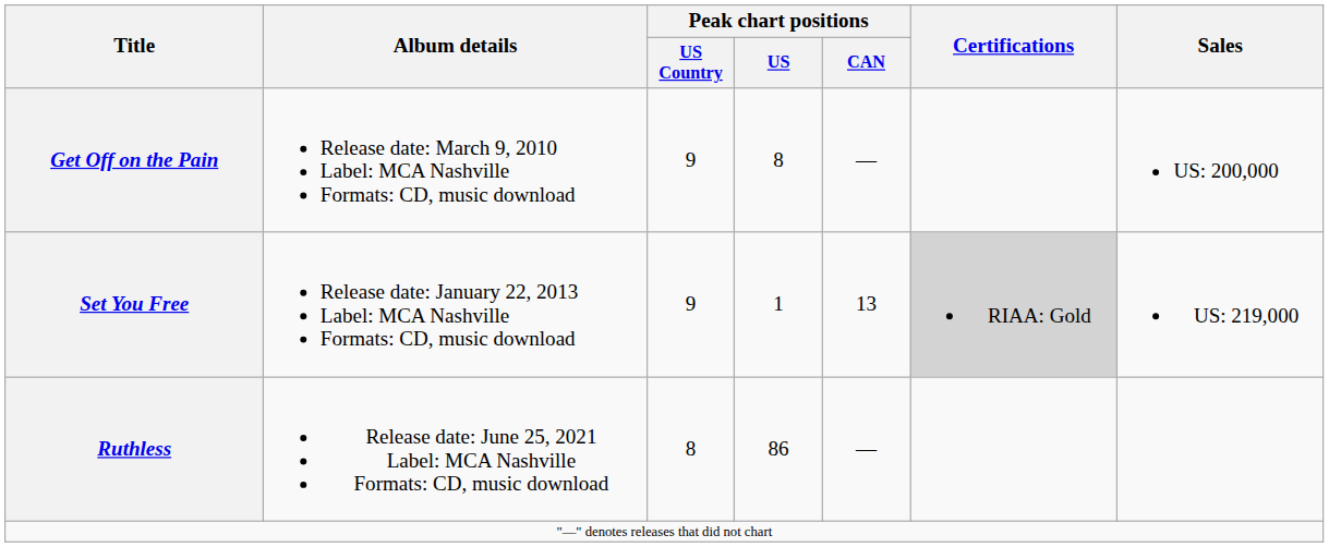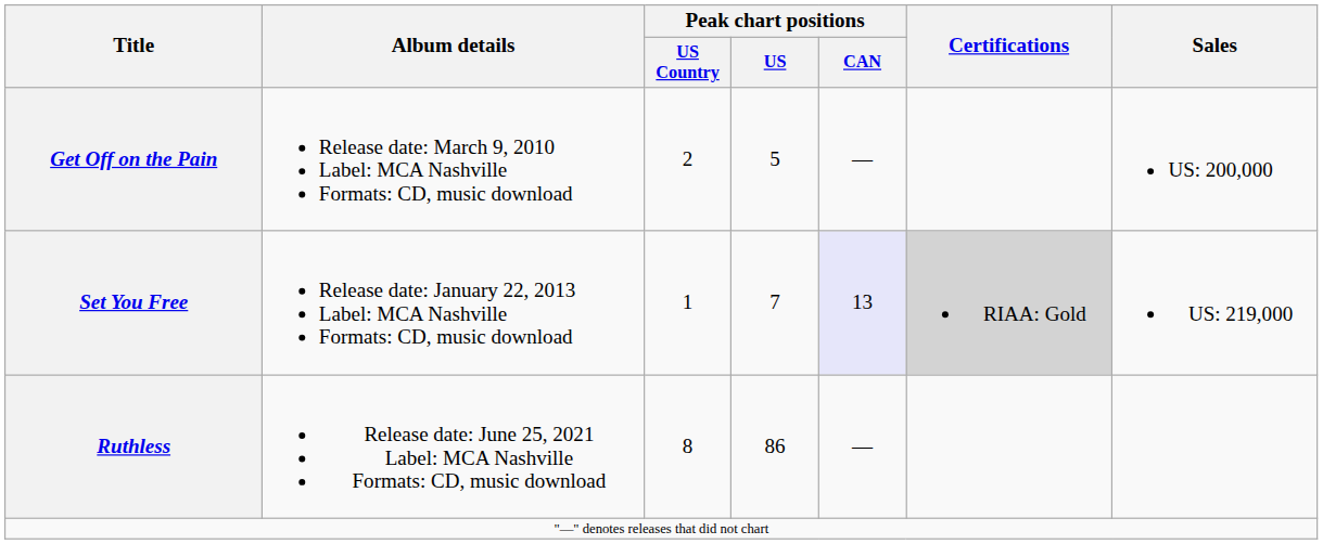 <table class="wikitable plainrowheaders" style="text-align:center;">
 <tr>
 <th scope="col" rowspan="2" style="width:12em;">Title</th>
 <th scope="col" rowspan="2" style="width:18em;">Album details</th>
 <th scope="col" colspan="3">Peak chart positions</th>
 <th scope="col" rowspan="2" style="width:9.5em;"><a href='#'>Certifications</a></th>
 <th scope="col" rowspan="2" style="width:9.5em;">Sales</th>
 </tr>
 <tr>
 <th scope="col" style="width:4.5em;font-size:85%;"><a href='#'>US Country</a><br></th>
 <th scope="col" style="width:4.5em;font-size:85%;"><a href='#'>US</a><br></th>
 <th scope="col" style="width:4.5em;font-size:85%;"><a href='#'>CAN</a><br></th>
 </tr>
 <tr>
 <th scope="row"><em><a href='#'>Get Off on the Pain</a></em></th>
 <td align="left"><br><ul><li>Release date: March 9, 2010</li><li>Label: MCA Nashville</li><li>Formats: CD, music download</li></ul></td>
-<td>9</td>
-<td>8</td>
+<td>2</td>
+<td>5</td>
 <td>—</td>
 <td></td>
 <td align="left"><br><ul><li>US: 200,000</li></ul></td>
 </tr>
 <tr>
 <th scope="row"><em><a href='#'>Set You Free</a></em></th>
 <td align="left"><br><ul><li>Release date: January 22, 2013</li><li>Label: MCA Nashville</li><li>Formats: CD, music download</li></ul></td>
-<td>9</td>
 <td>1</td>
-<td>13</td>
+<td>7</td>
+<td style="background: lavender;">13</td>
 <td style="background: lightgrey;"><br><ul><li>RIAA: Gold</li></ul></td>
 <td><br><ul><li>US: 219,000</li></ul></td>
 </tr>
 <tr>
 <th scope="row"><em><a href='#'>Ruthless</a></em></th>
 <td><br><ul><li>Release date: June 25, 2021</li><li>Label: MCA Nashville</li><li>Formats: CD, music download</li></ul></td>
 <td>8</td>
 <td>86</td>
 <td>—</td>
 <td></td>
 <td></td>
 </tr>
 <tr>
 <td colspan="10" style="font-size:8pt">"—" denotes releases that did not chart</td>
 </tr>
 </table>
